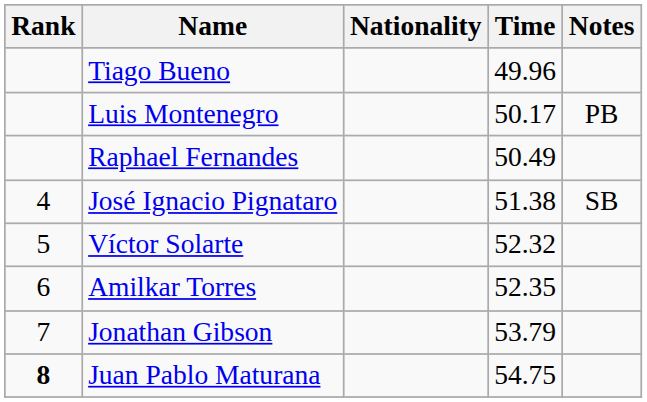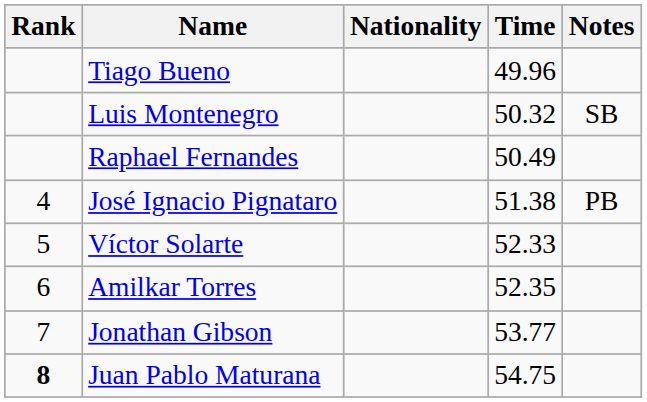 <table class="wikitable sortable" style="text-align:center">
 <tr>
 <th>Rank</th>
 <th>Name</th>
 <th>Nationality</th>
 <th>Time</th>
 <th>Notes</th>
 </tr>
 <tr>
 <td></td>
 <td align=left><a href='#'>Tiago Bueno</a></td>
 <td align=left></td>
 <td>49.96</td>
 <td></td>
 </tr>
 <tr>
 <td></td>
 <td align=left><a href='#'>Luis Montenegro</a></td>
 <td align=left></td>
-<td>50.17</td>
-<td>PB</td>
+<td>50.32</td>
+<td>SB</td>
 </tr>
 <tr>
 <td></td>
 <td align=left><a href='#'>Raphael Fernandes</a></td>
 <td align=left></td>
 <td>50.49</td>
 <td></td>
 </tr>
 <tr>
 <td>4</td>
 <td align=left><a href='#'>José Ignacio Pignataro</a></td>
 <td align=left></td>
 <td>51.38</td>
-<td>SB</td>
+<td>PB</td>
 </tr>
 <tr>
 <td>5</td>
 <td align=left><a href='#'>Víctor Solarte</a></td>
 <td align=left></td>
-<td>52.32</td>
+<td>52.33</td>
 <td></td>
 </tr>
 <tr>
 <td>6</td>
 <td align=left><a href='#'>Amilkar Torres</a></td>
 <td align=left></td>
 <td>52.35</td>
 <td></td>
 </tr>
 <tr>
 <td>7</td>
 <td align=left><a href='#'>Jonathan Gibson</a></td>
 <td align=left></td>
-<td>53.79</td>
+<td>53.77</td>
 <td></td>
 </tr>
 <tr>
 <td><strong>8</strong></td>
 <td align=left><a href='#'>Juan Pablo Maturana</a></td>
 <td align=left></td>
 <td>54.75</td>
 <td></td>
 </tr>
 </table>
